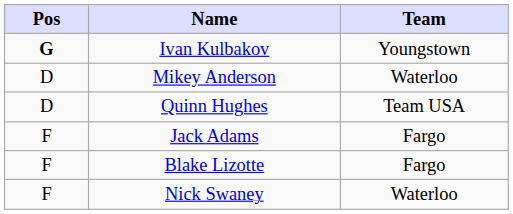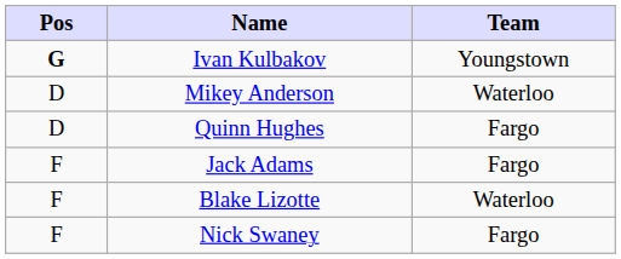 <table class="wikitable" style="text-align:center">
 <tr>
 <th style="background:#ddf; width:10%;">Pos</th>
 <th style="background:#ddf; width:30%;">Name</th>
 <th style="background:#ddf; width:20%;">Team</th>
 </tr>
 <tr>
 <td><strong>G</strong></td>
 <td><a href='#'>Ivan Kulbakov</a></td>
 <td>Youngstown</td>
 </tr>
 <tr>
 <td>D</td>
 <td><a href='#'>Mikey Anderson</a></td>
 <td>Waterloo</td>
 </tr>
 <tr>
 <td>D</td>
 <td><a href='#'>Quinn Hughes</a></td>
-<td>Team USA</td>
+<td>Fargo</td>
 </tr>
 <tr>
 <td>F</td>
 <td><a href='#'>Jack Adams</a></td>
 <td>Fargo</td>
 </tr>
 <tr>
 <td>F</td>
 <td><a href='#'>Blake Lizotte</a></td>
-<td>Fargo</td>
+<td>Waterloo</td>
 </tr>
 <tr>
 <td>F</td>
 <td><a href='#'>Nick Swaney</a></td>
-<td>Waterloo</td>
+<td>Fargo</td>
 </tr>
 </table>
